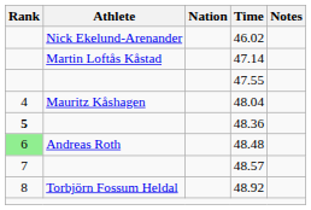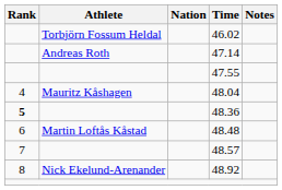 <table class="wikitable sortable" style="text-align:center;">
 <tr>
 <th scope="col" style="width: 10px;">Rank</th>
 <th scope="col">Athlete</th>
 <th scope="col">Nation</th>
 <th scope="col">Time</th>
 <th scope="col">Notes</th>
 </tr>
 <tr>
 <td></td>
-<td align=left><a href='#'>Nick Ekelund-Arenander</a></td>
+<td align=left><a href='#'>Torbjörn Fossum Heldal</a></td>
 <td align=left></td>
 <td>46.02</td>
 <td></td>
 </tr>
 <tr>
 <td></td>
-<td align=left><a href='#'>Martin Loftås Kåstad</a></td>
+<td align=left><a href='#'>Andreas Roth</a></td>
 <td align=left></td>
 <td>47.14</td>
 <td></td>
 </tr>
 <tr>
 <td></td>
 <td align=left></td>
 <td align=left></td>
 <td>47.55</td>
 <td></td>
 </tr>
 <tr>
 <td>4</td>
 <td align=left><a href='#'>Mauritz Kåshagen</a></td>
 <td align=left></td>
 <td>48.04</td>
 <td></td>
 </tr>
 <tr>
 <td><strong>5</strong></td>
 <td align=left></td>
 <td align=left></td>
 <td>48.36</td>
 <td></td>
 </tr>
 <tr>
-<td style="background: lightgreen;">6</td>
-<td align=left><a href='#'>Andreas Roth</a></td>
+<td>6</td>
+<td align=left><a href='#'>Martin Loftås Kåstad</a></td>
 <td align=left></td>
 <td>48.48</td>
 <td></td>
 </tr>
 <tr>
 <td>7</td>
 <td align=left></td>
 <td align=left></td>
 <td>48.57</td>
 <td></td>
 </tr>
 <tr>
 <td>8</td>
-<td align=left><a href='#'>Torbjörn Fossum Heldal</a></td>
+<td align=left><a href='#'>Nick Ekelund-Arenander</a></td>
 <td align=left></td>
 <td>48.92</td>
 <td></td>
 </tr>
 <tr class="sortbottom">
 <td colspan="5"></td>
 </tr>
 </table>
